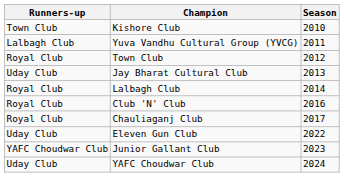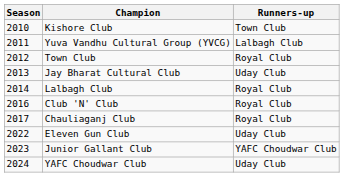 <table class="wikitable" border="1">
 <tr>
+<th>Season</th>
+<th>Champion</th>
 <th>Runners-up</th>
-<th>Champion</th>
-<th>Season</th>
 </tr>
 <tr>
+<td>2010</td>
+<td>Kishore Club</td>
 <td>Town Club</td>
-<td>Kishore Club</td>
-<td>2010</td>
 </tr>
 <tr>
+<td>2011</td>
+<td>Yuva Vandhu Cultural Group (YVCG)</td>
 <td>Lalbagh Club</td>
-<td>Yuva Vandhu Cultural Group (YVCG)</td>
-<td>2011</td>
 </tr>
 <tr>
+<td>2012</td>
+<td>Town Club</td>
 <td>Royal Club</td>
-<td>Town Club</td>
-<td>2012</td>
 </tr>
 <tr>
+<td>2013</td>
+<td>Jay Bharat Cultural Club</td>
 <td>Uday Club</td>
-<td>Jay Bharat Cultural Club</td>
-<td>2013</td>
 </tr>
 <tr>
+<td>2014</td>
+<td>Lalbagh Club</td>
 <td>Royal Club</td>
-<td>Lalbagh Club</td>
-<td>2014</td>
 </tr>
 <tr>
+<td>2016</td>
+<td>Club 'N' Club</td>
 <td>Royal Club</td>
-<td>Club 'N' Club</td>
-<td>2016</td>
 </tr>
 <tr>
+<td>2017</td>
+<td>Chauliaganj Club</td>
 <td>Royal Club</td>
-<td>Chauliaganj Club</td>
-<td>2017</td>
 </tr>
 <tr>
+<td>2022</td>
+<td>Eleven Gun Club</td>
 <td>Uday Club</td>
-<td>Eleven Gun Club</td>
-<td>2022</td>
 </tr>
 <tr>
+<td>2023</td>
+<td>Junior Gallant Club</td>
 <td>YAFC Choudwar Club</td>
-<td>Junior Gallant Club</td>
-<td>2023</td>
 </tr>
 <tr>
+<td>2024</td>
+<td>YAFC Choudwar Club</td>
 <td>Uday Club</td>
-<td>YAFC Choudwar Club</td>
-<td>2024</td>
 </tr>
 </table>
